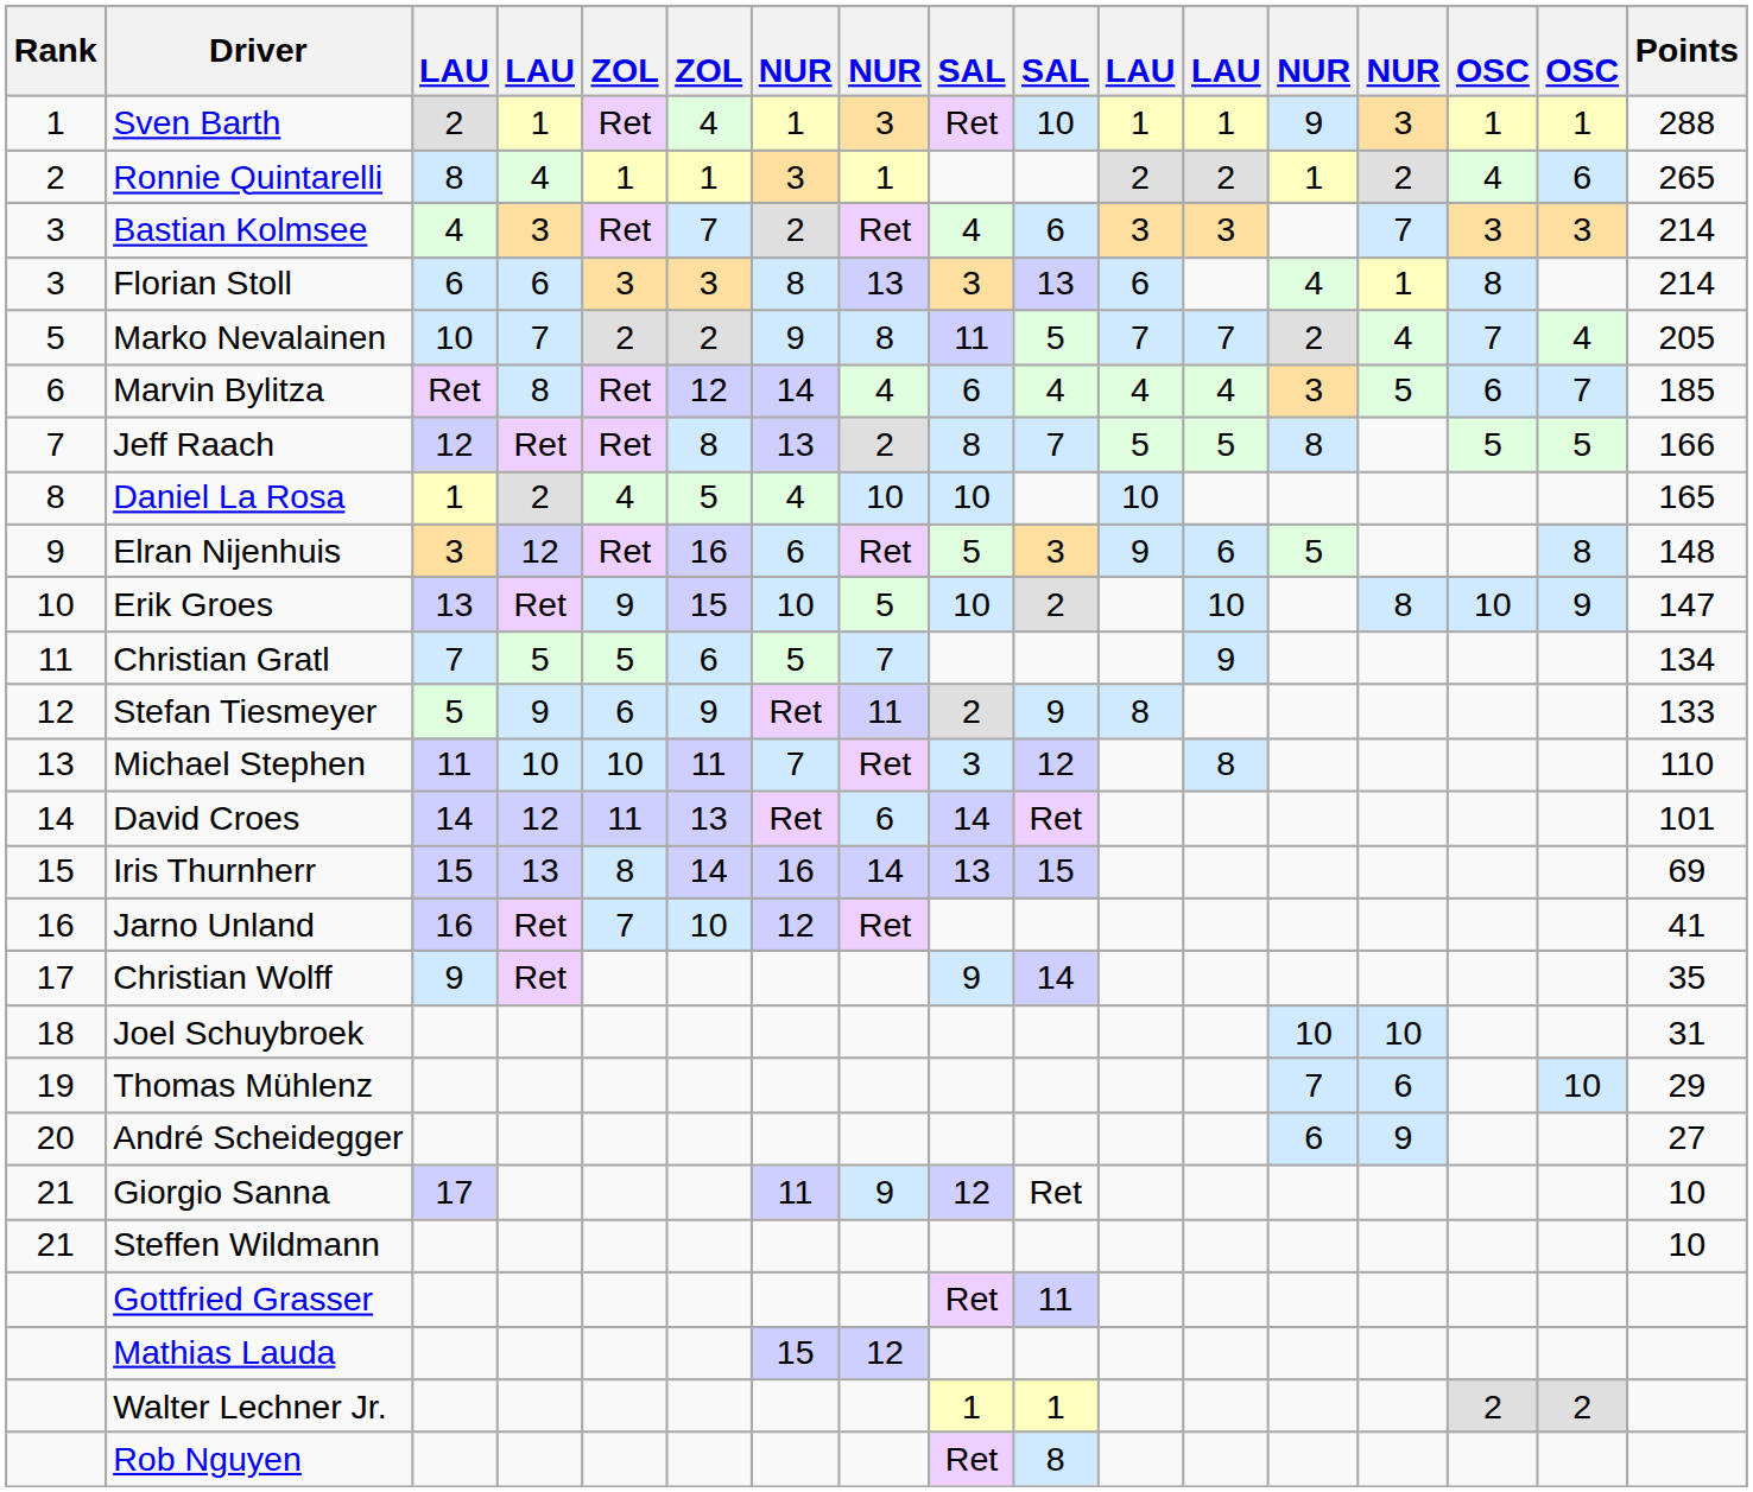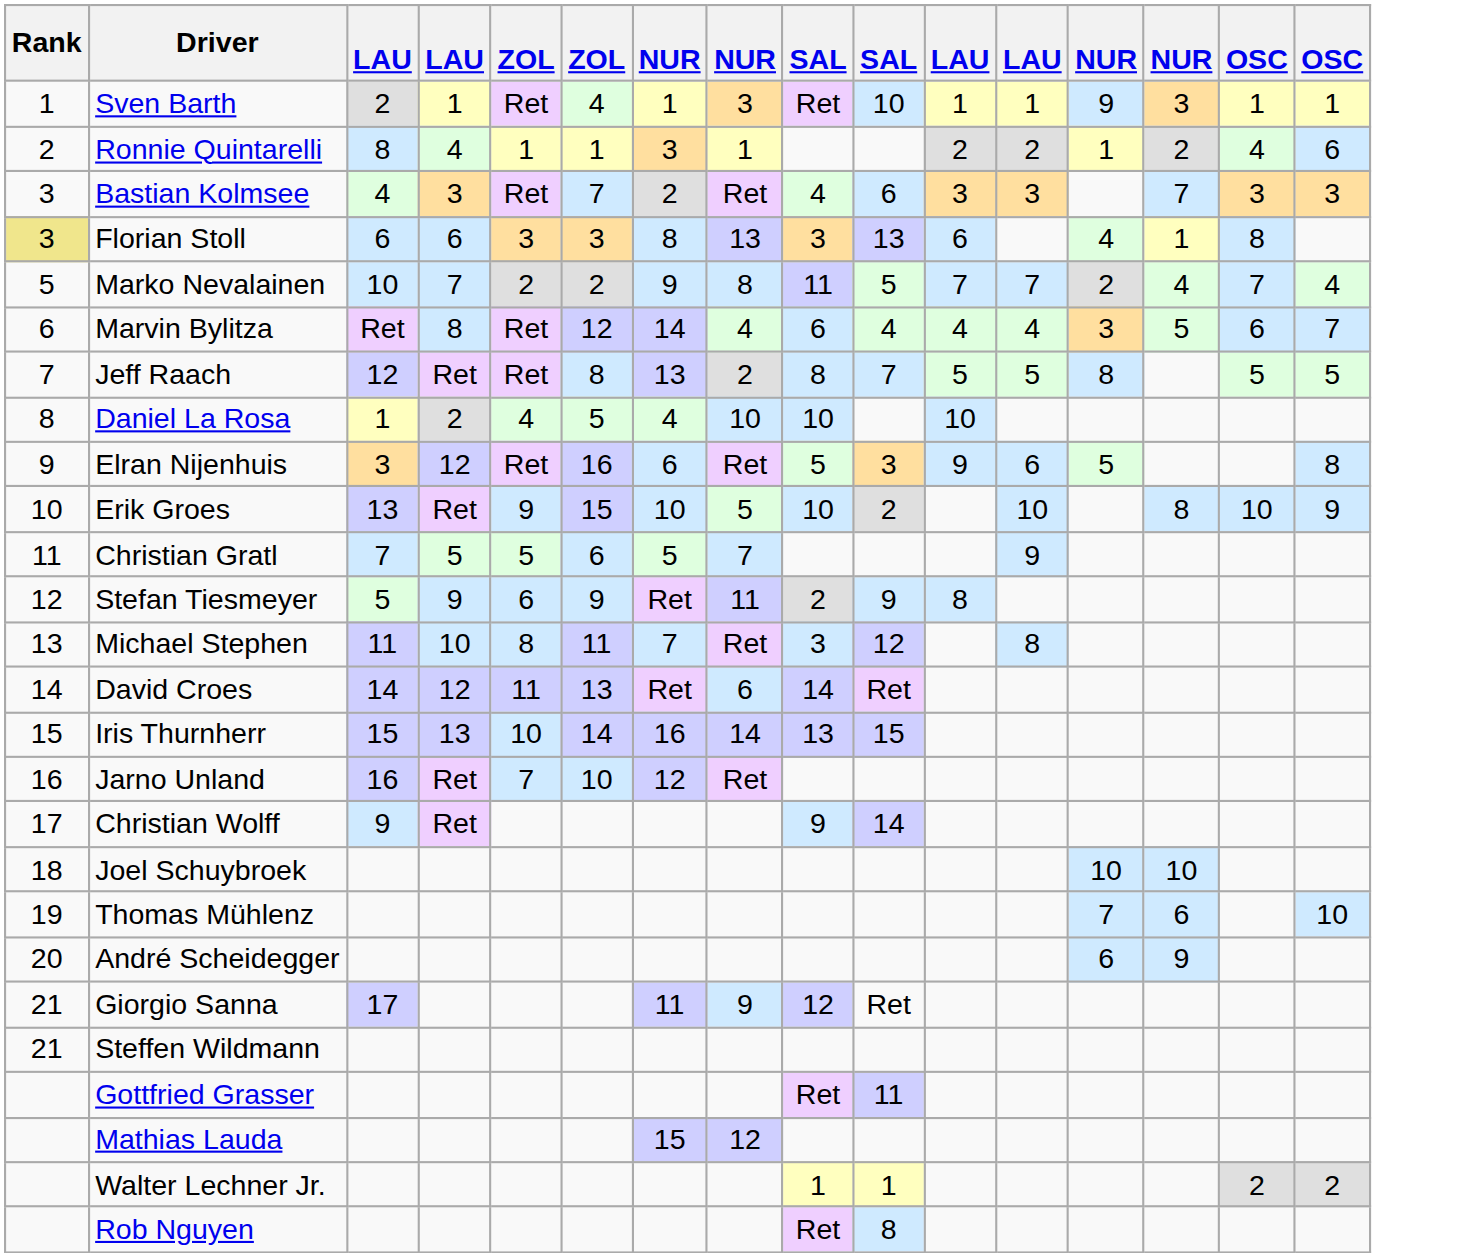 <table class="wikitable" style="font-size: 85%; text-align:center;">
 <tr>
 <th>Rank</th>
 <th>Driver</th>
 <th> <br> <a href='#'>LAU</a></th>
 <th> <br> <a href='#'>LAU</a></th>
 <th> <br> <a href='#'>ZOL</a></th>
 <th> <br> <a href='#'>ZOL</a></th>
 <th> <br> <a href='#'>NUR</a></th>
 <th> <br> <a href='#'>NUR</a></th>
 <th> <br> <a href='#'>SAL</a></th>
 <th> <br> <a href='#'>SAL</a></th>
 <th> <br> <a href='#'>LAU</a></th>
 <th> <br> <a href='#'>LAU</a></th>
 <th> <br> <a href='#'>NUR</a></th>
 <th> <br> <a href='#'>NUR</a></th>
 <th> <br> <a href='#'>OSC</a></th>
 <th> <br> <a href='#'>OSC</a></th>
-<th>Points</th>
 </tr>
 <tr>
 <td>1</td>
 <td align="left"> <a href='#'>Sven Barth</a></td>
 <td style="background:#DFDFDF;">2</td>
 <td style="background:#FFFFBF;">1</td>
 <td style="background:#EFCFFF;">Ret</td>
 <td style="background:#DFFFDF;">4</td>
 <td style="background:#FFFFBF;">1</td>
 <td style="background:#FFDF9F;">3</td>
 <td style="background:#EFCFFF;">Ret</td>
 <td style="background:#CFEAFF;">10</td>
 <td style="background:#FFFFBF;">1</td>
 <td style="background:#FFFFBF;">1</td>
 <td style="background:#CFEAFF;">9</td>
 <td style="background:#FFDF9F;">3</td>
 <td style="background:#FFFFBF;">1</td>
 <td style="background:#FFFFBF;">1</td>
-<td>288</td>
 </tr>
 <tr>
 <td>2</td>
 <td align="left"> <a href='#'>Ronnie Quintarelli</a></td>
 <td style="background:#CFEAFF;">8</td>
 <td style="background:#DFFFDF;">4</td>
 <td style="background:#FFFFBF;">1</td>
 <td style="background:#FFFFBF;">1</td>
 <td style="background:#FFDF9F;">3</td>
 <td style="background:#FFFFBF;">1</td>
 <td></td>
 <td></td>
 <td style="background:#DFDFDF;">2</td>
 <td style="background:#DFDFDF;">2</td>
 <td style="background:#FFFFBF;">1</td>
 <td style="background:#DFDFDF;">2</td>
 <td style="background:#DFFFDF;">4</td>
 <td style="background:#CFEAFF;">6</td>
-<td>265</td>
 </tr>
 <tr>
 <td>3</td>
 <td align="left"> <a href='#'>Bastian Kolmsee</a></td>
 <td style="background:#DFFFDF;">4</td>
 <td style="background:#FFDF9F;">3</td>
 <td style="background:#EFCFFF;">Ret</td>
 <td style="background:#CFEAFF;">7</td>
 <td style="background:#DFDFDF;">2</td>
 <td style="background:#EFCFFF;">Ret</td>
 <td style="background:#DFFFDF;">4</td>
 <td style="background:#CFEAFF;">6</td>
 <td style="background:#FFDF9F;">3</td>
 <td style="background:#FFDF9F;">3</td>
 <td></td>
 <td style="background:#CFEAFF;">7</td>
 <td style="background:#FFDF9F;">3</td>
 <td style="background:#FFDF9F;">3</td>
-<td>214</td>
 </tr>
 <tr>
-<td>3</td>
+<td style="background: khaki;">3</td>
 <td align="left"> Florian Stoll</td>
 <td style="background:#CFEAFF;">6</td>
 <td style="background:#CFEAFF;">6</td>
 <td style="background:#FFDF9F;">3</td>
 <td style="background:#FFDF9F;">3</td>
 <td style="background:#CFEAFF;">8</td>
 <td style="background:#CFCFFF;">13</td>
 <td style="background:#FFDF9F;">3</td>
 <td style="background:#CFCFFF;">13</td>
 <td style="background:#CFEAFF;">6</td>
 <td></td>
 <td style="background:#DFFFDF;">4</td>
 <td style="background:#FFFFBF;">1</td>
 <td style="background:#CFEAFF;">8</td>
 <td></td>
-<td>214</td>
 </tr>
 <tr>
 <td>5</td>
 <td align="left"> Marko Nevalainen</td>
 <td style="background:#CFEAFF;">10</td>
 <td style="background:#CFEAFF;">7</td>
 <td style="background:#DFDFDF;">2</td>
 <td style="background:#DFDFDF;">2</td>
 <td style="background:#CFEAFF;">9</td>
 <td style="background:#CFEAFF;">8</td>
 <td style="background:#CFCFFF;">11</td>
 <td style="background:#DFFFDF;">5</td>
 <td style="background:#CFEAFF;">7</td>
 <td style="background:#CFEAFF;">7</td>
 <td style="background:#DFDFDF;">2</td>
 <td style="background:#DFFFDF;">4</td>
 <td style="background:#CFEAFF;">7</td>
 <td style="background:#DFFFDF;">4</td>
-<td>205</td>
 </tr>
 <tr>
 <td>6</td>
 <td align="left"> Marvin Bylitza</td>
 <td style="background:#EFCFFF;">Ret</td>
 <td style="background:#CFEAFF;">8</td>
 <td style="background:#EFCFFF;">Ret</td>
 <td style="background:#CFCFFF;">12</td>
 <td style="background:#CFCFFF;">14</td>
 <td style="background:#DFFFDF;">4</td>
 <td style="background:#CFEAFF;">6</td>
 <td style="background:#DFFFDF;">4</td>
 <td style="background:#DFFFDF;">4</td>
 <td style="background:#DFFFDF;">4</td>
 <td style="background:#FFDF9F;">3</td>
 <td style="background:#DFFFDF;">5</td>
 <td style="background:#CFEAFF;">6</td>
 <td style="background:#CFEAFF;">7</td>
-<td>185</td>
 </tr>
 <tr>
 <td>7</td>
 <td align="left"> Jeff Raach</td>
 <td style="background:#CFCFFF;">12</td>
 <td style="background:#EFCFFF;">Ret</td>
 <td style="background:#EFCFFF;">Ret</td>
 <td style="background:#CFEAFF;">8</td>
 <td style="background:#CFCFFF;">13</td>
 <td style="background:#DFDFDF;">2</td>
 <td style="background:#CFEAFF;">8</td>
 <td style="background:#CFEAFF;">7</td>
 <td style="background:#DFFFDF;">5</td>
 <td style="background:#DFFFDF;">5</td>
 <td style="background:#CFEAFF;">8</td>
 <td></td>
 <td style="background:#DFFFDF;">5</td>
 <td style="background:#DFFFDF;">5</td>
-<td>166</td>
 </tr>
 <tr>
 <td>8</td>
 <td align="left"> <a href='#'>Daniel La Rosa</a></td>
 <td style="background:#FFFFBF;">1</td>
 <td style="background:#DFDFDF;">2</td>
 <td style="background:#DFFFDF;">4</td>
 <td style="background:#DFFFDF;">5</td>
 <td style="background:#DFFFDF;">4</td>
 <td style="background:#CFEAFF;">10</td>
 <td style="background:#CFEAFF;">10</td>
 <td></td>
 <td style="background:#CFEAFF;">10</td>
 <td></td>
 <td></td>
 <td></td>
 <td></td>
 <td></td>
-<td>165</td>
 </tr>
 <tr>
 <td>9</td>
 <td align="left"> Elran Nijenhuis</td>
 <td style="background:#FFDF9F;">3</td>
 <td style="background:#CFCFFF;">12</td>
 <td style="background:#EFCFFF;">Ret</td>
 <td style="background:#CFCFFF;">16</td>
 <td style="background:#CFEAFF;">6</td>
 <td style="background:#EFCFFF;">Ret</td>
 <td style="background:#DFFFDF;">5</td>
 <td style="background:#FFDF9F;">3</td>
 <td style="background:#CFEAFF;">9</td>
 <td style="background:#CFEAFF;">6</td>
 <td style="background:#DFFFDF;">5</td>
 <td></td>
 <td></td>
 <td style="background:#CFEAFF;">8</td>
-<td>148</td>
 </tr>
 <tr>
 <td>10</td>
 <td align="left"> Erik Groes</td>
 <td style="background:#CFCFFF;">13</td>
 <td style="background:#EFCFFF;">Ret</td>
 <td style="background:#CFEAFF;">9</td>
 <td style="background:#CFCFFF;">15</td>
 <td style="background:#CFEAFF;">10</td>
 <td style="background:#DFFFDF;">5</td>
 <td style="background:#CFEAFF;">10</td>
 <td style="background:#DFDFDF;">2</td>
 <td></td>
 <td style="background:#CFEAFF;">10</td>
 <td></td>
 <td style="background:#CFEAFF;">8</td>
 <td style="background:#CFEAFF;">10</td>
 <td style="background:#CFEAFF;">9</td>
-<td>147</td>
 </tr>
 <tr>
 <td>11</td>
 <td align="left"> Christian Gratl</td>
 <td style="background:#CFEAFF;">7</td>
 <td style="background:#DFFFDF;">5</td>
 <td style="background:#DFFFDF;">5</td>
 <td style="background:#CFEAFF;">6</td>
 <td style="background:#DFFFDF;">5</td>
 <td style="background:#CFEAFF;">7</td>
 <td></td>
 <td></td>
 <td></td>
 <td style="background:#CFEAFF;">9</td>
 <td></td>
 <td></td>
 <td></td>
 <td></td>
-<td>134</td>
 </tr>
 <tr>
 <td>12</td>
 <td align="left"> Stefan Tiesmeyer</td>
 <td style="background:#DFFFDF;">5</td>
 <td style="background:#CFEAFF;">9</td>
 <td style="background:#CFEAFF;">6</td>
 <td style="background:#CFEAFF;">9</td>
 <td style="background:#EFCFFF;">Ret</td>
 <td style="background:#CFCFFF;">11</td>
 <td style="background:#DFDFDF;">2</td>
 <td style="background:#CFEAFF;">9</td>
 <td style="background:#CFEAFF;">8</td>
 <td></td>
 <td></td>
 <td></td>
 <td></td>
 <td></td>
-<td>133</td>
 </tr>
 <tr>
 <td>13</td>
 <td align="left"> Michael Stephen</td>
 <td style="background:#CFCFFF;">11</td>
 <td style="background:#CFEAFF;">10</td>
-<td style="background:#CFEAFF;">10</td>
+<td style="background:#CFEAFF;">8</td>
 <td style="background:#CFCFFF;">11</td>
 <td style="background:#CFEAFF;">7</td>
 <td style="background:#EFCFFF;">Ret</td>
 <td style="background:#CFEAFF;">3</td>
 <td style="background:#CFCFFF;">12</td>
 <td></td>
 <td style="background:#CFEAFF;">8</td>
 <td></td>
 <td></td>
 <td></td>
 <td></td>
-<td>110</td>
 </tr>
 <tr>
 <td>14</td>
 <td align="left"> David Croes</td>
 <td style="background:#CFCFFF;">14</td>
 <td style="background:#CFCFFF;">12</td>
 <td style="background:#CFCFFF;">11</td>
 <td style="background:#CFCFFF;">13</td>
 <td style="background:#EFCFFF;">Ret</td>
 <td style="background:#CFEAFF;">6</td>
 <td style="background:#CFCFFF;">14</td>
 <td style="background:#EFCFFF;">Ret</td>
 <td></td>
 <td></td>
 <td></td>
 <td></td>
 <td></td>
 <td></td>
-<td>101</td>
 </tr>
 <tr>
 <td>15</td>
 <td align="left"> Iris Thurnherr</td>
 <td style="background:#CFCFFF;">15</td>
 <td style="background:#CFCFFF;">13</td>
-<td style="background:#CFEAFF;">8</td>
+<td style="background:#CFEAFF;">10</td>
 <td style="background:#CFCFFF;">14</td>
 <td style="background:#CFCFFF;">16</td>
 <td style="background:#CFCFFF;">14</td>
 <td style="background:#CFCFFF;">13</td>
 <td style="background:#CFCFFF;">15</td>
 <td></td>
 <td></td>
 <td></td>
 <td></td>
 <td></td>
 <td></td>
-<td>69</td>
 </tr>
 <tr>
 <td>16</td>
 <td align="left"> Jarno Unland</td>
 <td style="background:#CFCFFF;">16</td>
 <td style="background:#EFCFFF;">Ret</td>
 <td style="background:#CFEAFF;">7</td>
 <td style="background:#CFEAFF;">10</td>
 <td style="background:#CFCFFF;">12</td>
 <td style="background:#EFCFFF;">Ret</td>
 <td></td>
 <td></td>
 <td></td>
 <td></td>
 <td></td>
 <td></td>
 <td></td>
 <td></td>
-<td>41</td>
 </tr>
 <tr>
 <td>17</td>
 <td align="left"> Christian Wolff</td>
 <td style="background:#CFEAFF;">9</td>
 <td style="background:#EFCFFF;">Ret</td>
 <td></td>
 <td></td>
 <td></td>
 <td></td>
 <td style="background:#CFEAFF;">9</td>
 <td style="background:#CFCFFF;">14</td>
 <td></td>
 <td></td>
 <td></td>
 <td></td>
 <td></td>
 <td></td>
-<td>35</td>
 </tr>
 <tr>
 <td>18</td>
 <td align="left"> Joel Schuybroek</td>
 <td></td>
 <td></td>
 <td></td>
 <td></td>
 <td></td>
 <td></td>
 <td></td>
 <td></td>
 <td></td>
 <td></td>
 <td style="background:#CFEAFF;">10</td>
 <td style="background:#CFEAFF;">10</td>
 <td></td>
 <td></td>
-<td>31</td>
 </tr>
 <tr>
 <td>19</td>
 <td align="left"> Thomas Mühlenz</td>
 <td></td>
 <td></td>
 <td></td>
 <td></td>
 <td></td>
 <td></td>
 <td></td>
 <td></td>
 <td></td>
 <td></td>
 <td style="background:#CFEAFF;">7</td>
 <td style="background:#CFEAFF;">6</td>
 <td></td>
 <td style="background:#CFEAFF;">10</td>
-<td>29</td>
 </tr>
 <tr>
 <td>20</td>
 <td align="left"> André Scheidegger</td>
 <td></td>
 <td></td>
 <td></td>
 <td></td>
 <td></td>
 <td></td>
 <td></td>
 <td></td>
 <td></td>
 <td></td>
 <td style="background:#CFEAFF;">6</td>
 <td style="background:#CFEAFF;">9</td>
 <td></td>
 <td></td>
-<td>27</td>
 </tr>
 <tr>
 <td>21</td>
 <td align="left"> Giorgio Sanna</td>
 <td style="background:#CFCFFF;">17</td>
 <td></td>
 <td></td>
 <td></td>
 <td style="background:#CFCFFF;">11</td>
 <td style="background:#CFEAFF;">9</td>
 <td style="background:#CFCFFF;">12</td>
 <td>Ret</td>
 <td></td>
 <td></td>
 <td></td>
 <td></td>
 <td></td>
 <td></td>
-<td>10</td>
 </tr>
 <tr>
 <td>21</td>
 <td align="left"> Steffen Wildmann</td>
 <td></td>
 <td></td>
 <td></td>
 <td></td>
 <td></td>
 <td></td>
 <td></td>
 <td></td>
 <td></td>
 <td></td>
 <td></td>
 <td></td>
 <td></td>
 <td></td>
-<td>10</td>
 </tr>
 <tr>
 <td></td>
 <td align="left"> <a href='#'>Gottfried Grasser</a></td>
 <td></td>
 <td></td>
 <td></td>
 <td></td>
 <td></td>
 <td></td>
 <td style="background:#EFCFFF;">Ret</td>
 <td style="background:#CFCFFF;">11</td>
 <td></td>
 <td></td>
 <td></td>
 <td></td>
 <td></td>
 <td></td>
-<td></td>
 </tr>
 <tr>
 <td></td>
 <td align="left"> <a href='#'>Mathias Lauda</a></td>
 <td></td>
 <td></td>
 <td></td>
 <td></td>
 <td style="background:#CFCFFF;">15</td>
 <td style="background:#CFCFFF;">12</td>
-<td></td>
 <td></td>
 <td></td>
 <td></td>
 <td></td>
 <td></td>
 <td></td>
 <td></td>
 <td></td>
 </tr>
 <tr>
 <td></td>
 <td align="left"> Walter Lechner Jr.</td>
 <td></td>
 <td></td>
 <td></td>
 <td></td>
 <td></td>
 <td></td>
 <td style="background:#FFFFBF;">1</td>
 <td style="background:#FFFFBF;">1</td>
 <td></td>
 <td></td>
 <td></td>
 <td></td>
 <td style="background:#DFDFDF;">2</td>
 <td style="background:#DFDFDF;">2</td>
-<td></td>
 </tr>
 <tr>
 <td></td>
 <td align="left"> <a href='#'>Rob Nguyen</a></td>
 <td></td>
 <td></td>
 <td></td>
 <td></td>
 <td></td>
 <td></td>
 <td style="background:#EFCFFF;">Ret</td>
 <td style="background:#CFEAFF;">8</td>
 <td></td>
 <td></td>
 <td></td>
 <td></td>
 <td></td>
 <td></td>
-<td></td>
 </tr>
 </table>
